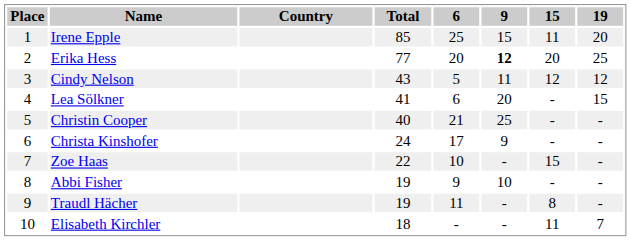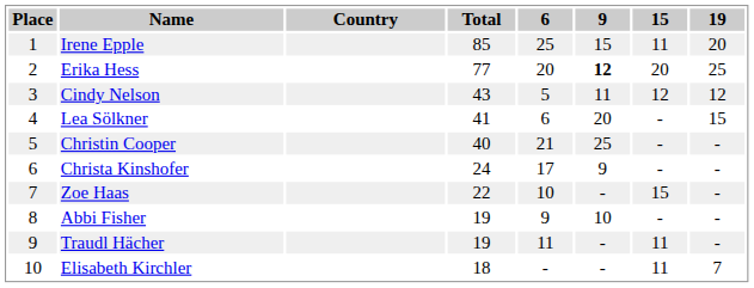 <table border="0" style="border: 1px solid #999; background-color:#FFFFFF; text-align:center; font-size:86%; line-height:15px;">
 <tr align="center" bgcolor="#CCCCCC">
 <th width=35>Place</th>
 <th width=170>Name</th>
 <th width=120>Country</th>
 <th width=50>Total</th>
 <th width=40>6</th>
 <th width=40>9</th>
 <th width=40>15</th>
 <th width=40>19</th>
 </tr>
 <tr bgcolor="#EFEFEF">
 <td>1</td>
 <td align="left"><a href='#'>Irene Epple</a></td>
 <td align="left"></td>
 <td>85</td>
 <td>25</td>
 <td>15</td>
 <td>11</td>
 <td>20</td>
 </tr>
 <tr>
 <td>2</td>
 <td align="left"><a href='#'>Erika Hess</a></td>
 <td align="left"></td>
 <td>77</td>
 <td>20</td>
 <td><strong>12</strong></td>
 <td>20</td>
 <td>25</td>
 </tr>
 <tr bgcolor="#EFEFEF">
 <td>3</td>
 <td align="left"><a href='#'>Cindy Nelson</a></td>
 <td align="left"></td>
 <td>43</td>
 <td>5</td>
 <td>11</td>
 <td>12</td>
 <td>12</td>
 </tr>
 <tr>
 <td>4</td>
 <td align="left"><a href='#'>Lea Sölkner</a></td>
 <td align="left"></td>
 <td>41</td>
 <td>6</td>
 <td>20</td>
 <td>-</td>
 <td>15</td>
 </tr>
 <tr bgcolor="#EFEFEF">
 <td>5</td>
 <td align="left"><a href='#'>Christin Cooper</a></td>
 <td align="left"></td>
 <td>40</td>
 <td>21</td>
 <td>25</td>
 <td>-</td>
 <td>-</td>
 </tr>
 <tr>
 <td>6</td>
 <td align="left"><a href='#'>Christa Kinshofer</a></td>
 <td align="left"></td>
 <td>24</td>
 <td>17</td>
 <td>9</td>
 <td>-</td>
 <td>-</td>
 </tr>
 <tr bgcolor="#EFEFEF">
 <td>7</td>
 <td align="left"><a href='#'>Zoe Haas</a></td>
 <td align="left"></td>
 <td>22</td>
 <td>10</td>
 <td>-</td>
 <td>15</td>
 <td>-</td>
 </tr>
 <tr>
 <td>8</td>
 <td align="left"><a href='#'>Abbi Fisher</a></td>
 <td align="left"></td>
 <td>19</td>
 <td>9</td>
 <td>10</td>
 <td>-</td>
 <td>-</td>
 </tr>
 <tr bgcolor="#EFEFEF">
 <td>9</td>
 <td align="left"><a href='#'>Traudl Hächer</a></td>
 <td align="left"></td>
 <td>19</td>
 <td>11</td>
 <td>-</td>
-<td>8</td>
+<td>11</td>
 <td>-</td>
 </tr>
 <tr>
 <td>10</td>
 <td align="left"><a href='#'>Elisabeth Kirchler</a></td>
 <td align="left"></td>
 <td>18</td>
 <td>-</td>
 <td>-</td>
 <td>11</td>
 <td>7</td>
 </tr>
 </table>
